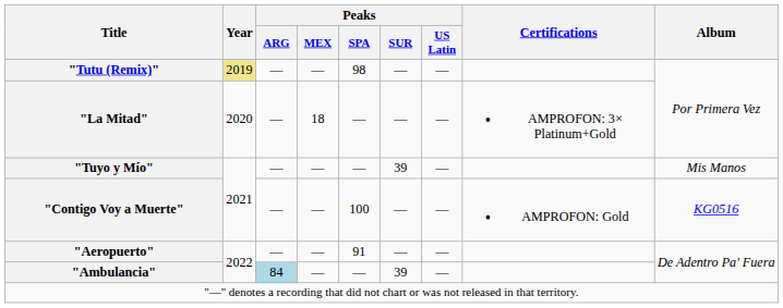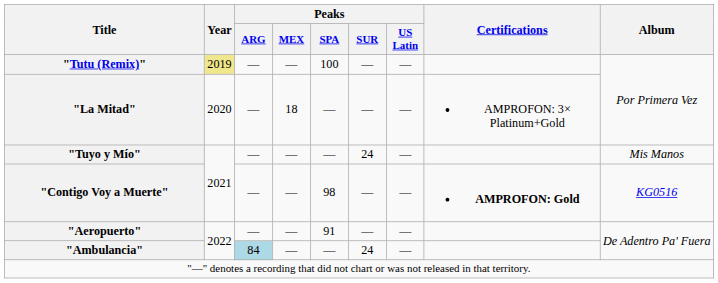 <table class="wikitable plainrowheaders" style="text-align:center;">
 <tr>
 <th scope="col" rowspan="2" style="width:16em;">Title</th>
 <th scope="col" rowspan="2">Year</th>
 <th colspan="5" scope="col">Peaks</th>
 <th scope="col" rowspan="2" style="width:14em;"><a href='#'>Certifications</a></th>
 <th scope="col" rowspan="2">Album</th>
 </tr>
 <tr>
 <th scope="col" style="width:3em;font-size:90%;"><a href='#'>ARG</a><br></th>
 <th scope="col" style="width:3em;font-size:90%;"><a href='#'>MEX</a><br></th>
 <th scope="col" style="width:3em;font-size:90%;"><a href='#'>SPA</a><br></th>
 <th scope="col" style="width:3em;font-size:90%;"><a href='#'>SUR</a><br></th>
 <th scope="col" style="width:3em;font-size:90%;"><a href='#'>US<br>Latin</a><br></th>
 </tr>
 <tr>
 <th scope="row">"<a href='#'>Tutu (Remix)</a>"<br></th>
 <td style="background: khaki;">2019</td>
 <td>—</td>
 <td>—</td>
-<td>98</td>
+<td>100</td>
 <td>—</td>
 <td>—</td>
 <td></td>
 <td rowspan="2"><em>Por Primera Vez</em></td>
 </tr>
 <tr>
 <th scope="row">"La Mitad"<br></th>
 <td>2020</td>
 <td>—</td>
 <td>18</td>
 <td>—</td>
 <td>—</td>
 <td>—</td>
 <td><br><ul><li>AMPROFON: 3× Platinum+Gold</li></ul></td>
 </tr>
 <tr>
 <th scope="row">"Tuyo y Mío"<br></th>
 <td rowspan="2">2021</td>
 <td>—</td>
 <td>—</td>
 <td>—</td>
-<td>39</td>
+<td>24</td>
 <td>—</td>
 <td></td>
 <td><em>Mis Manos</em></td>
 </tr>
 <tr>
 <th scope="row">"Contigo Voy a Muerte"<br></th>
 <td>—</td>
 <td>—</td>
-<td>100</td>
+<td>98</td>
 <td>—</td>
 <td>—</td>
-<td><br><ul><li>AMPROFON: Gold</li></ul></td>
+<td><strong><br><ul><li>AMPROFON: Gold</li></ul></strong></td>
 <td><em><a href='#'>KG0516</a></em></td>
 </tr>
 <tr>
 <th scope="row">"Aeropuerto"</th>
 <td rowspan="2">2022</td>
 <td>—</td>
 <td>—</td>
 <td>91</td>
 <td>—</td>
 <td>—</td>
 <td></td>
 <td rowspan="2"><em>De Adentro Pa' Fuera</em></td>
 </tr>
 <tr>
 <th scope="row">"Ambulancia"<br></th>
 <td style="background: lightblue;">84</td>
 <td>—</td>
 <td>—</td>
-<td>39</td>
+<td>24</td>
 <td>—</td>
 <td></td>
 </tr>
 <tr>
 <td colspan="9" style="font-size:90%">"—" denotes a recording that did not chart or was not released in that territory.</td>
 </tr>
 </table>
